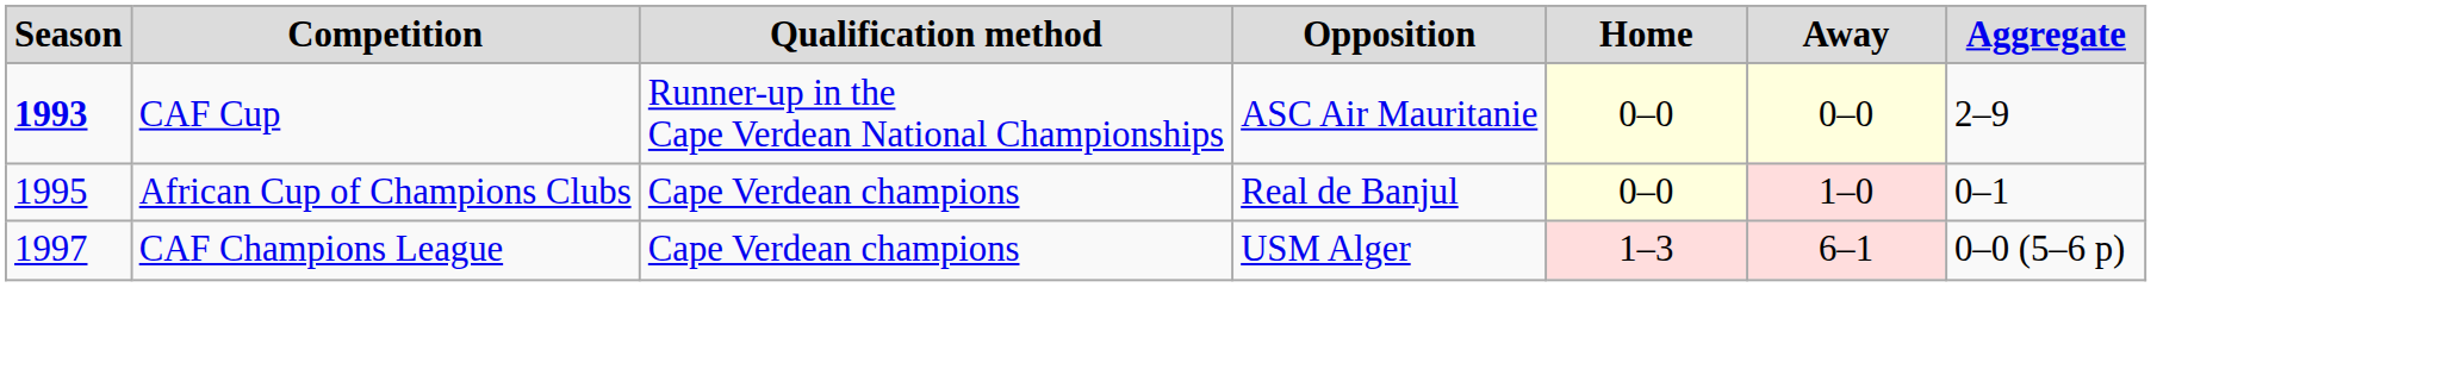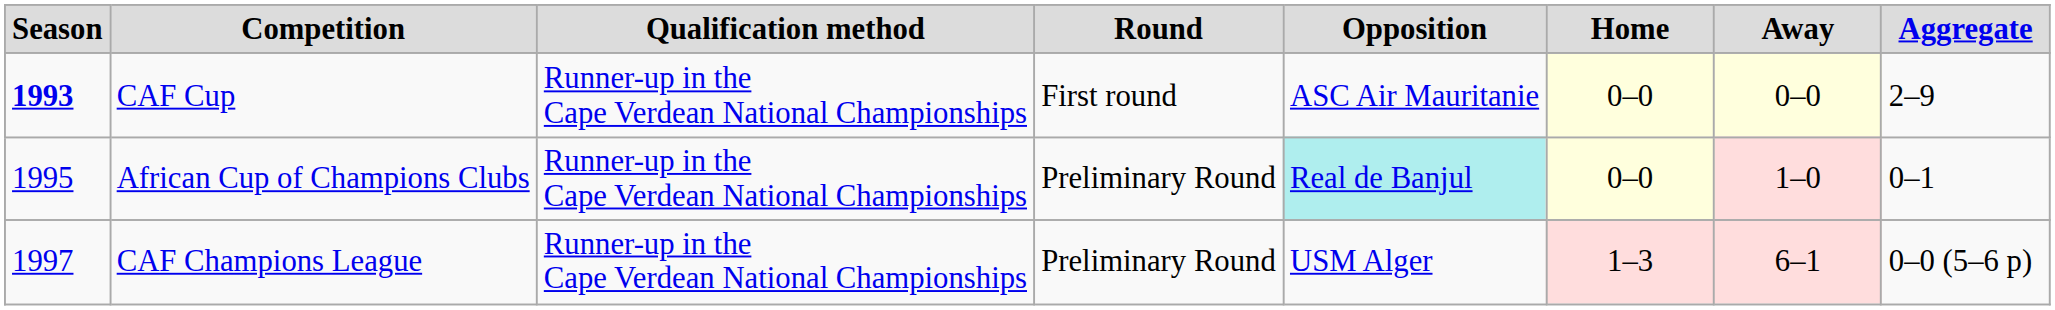 <table class="sortable plainrowheaders wikitable">
 <tr>
 <th style="background:#DCDCDC">Season</th>
 <th style="background:#DCDCDC">Competition</th>
 <th style="background:#DCDCDC">Qualification method</th>
+<th style="background:#DCDCDC">Round</th>
 <th style="background:#DCDCDC">Opposition</th>
 <th width="80" style="background:#DCDCDC">Home</th>
 <th width="80" style="background:#DCDCDC">Away</th>
 <th width="80" style="background:#DCDCDC"><a href='#'>Aggregate</a></th>
 </tr>
 <tr>
 <td><strong><a href='#'>1993</a></strong></td>
 <td><a href='#'>CAF Cup</a></td>
 <td><a href='#'>Runner-up in the<br>Cape Verdean National Championships</a></td>
+<td align=left>First round</td>
 <td align=left> <a href='#'>ASC Air Mauritanie</a></td>
 <td style="background:#ffd; text-align:center">0–0</td>
 <td style="background:#ffd; text-align:center">0–0</td>
 <td>2–9</td>
 </tr>
 <tr>
 <td><a href='#'>1995</a></td>
 <td><a href='#'>African Cup of Champions Clubs</a></td>
-<td><a href='#'>Cape Verdean champions</a></td>
-<td align=left> <a href='#'>Real de Banjul</a></td>
+<td><a href='#'>Runner-up in the<br>Cape Verdean National Championships</a></td>
+<td align=left>Preliminary Round</td>
+<td align=left style="background: paleturquoise;"> <a href='#'>Real de Banjul</a></td>
 <td style="background:#ffd; text-align:center">0–0</td>
 <td style="background:#fdd; text-align:center">1–0</td>
 <td>0–1</td>
 </tr>
 <tr>
 <td><a href='#'>1997</a></td>
 <td><a href='#'>CAF Champions League</a></td>
-<td><a href='#'>Cape Verdean champions</a></td>
+<td><a href='#'>Runner-up in the<br>Cape Verdean National Championships</a></td>
+<td align=left>Preliminary Round</td>
 <td align=left> <a href='#'>USM Alger</a></td>
 <td style="background:#fdd; text-align:center">1–3</td>
 <td style="background:#fdd; text-align:center">6–1</td>
 <td>0–0 (5–6 p)</td>
 </tr>
 </table>
